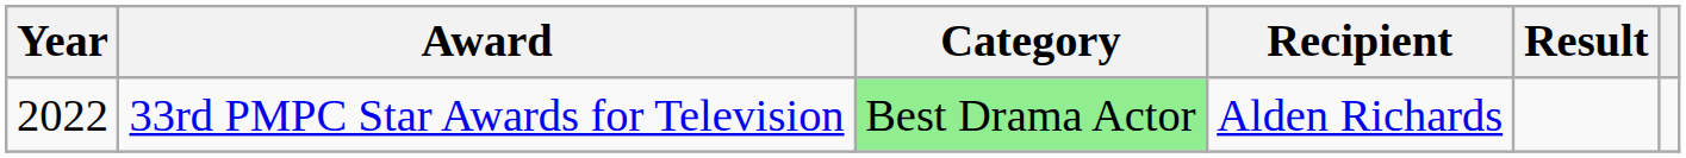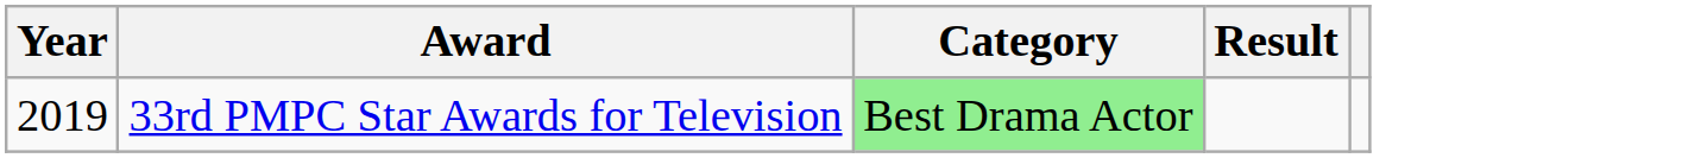 <table class="wikitable">
 <tr>
 <th>Year</th>
 <th>Award</th>
 <th>Category</th>
-<th>Recipient</th>
 <th>Result</th>
 <th></th>
 </tr>
 <tr>
-<td>2022</td>
+<td>2019</td>
 <td><a href='#'>33rd PMPC Star Awards for Television</a></td>
 <td style="background: lightgreen;">Best Drama Actor</td>
-<td><a href='#'>Alden Richards</a></td>
 <td></td>
 <td></td>
 </tr>
 </table>
